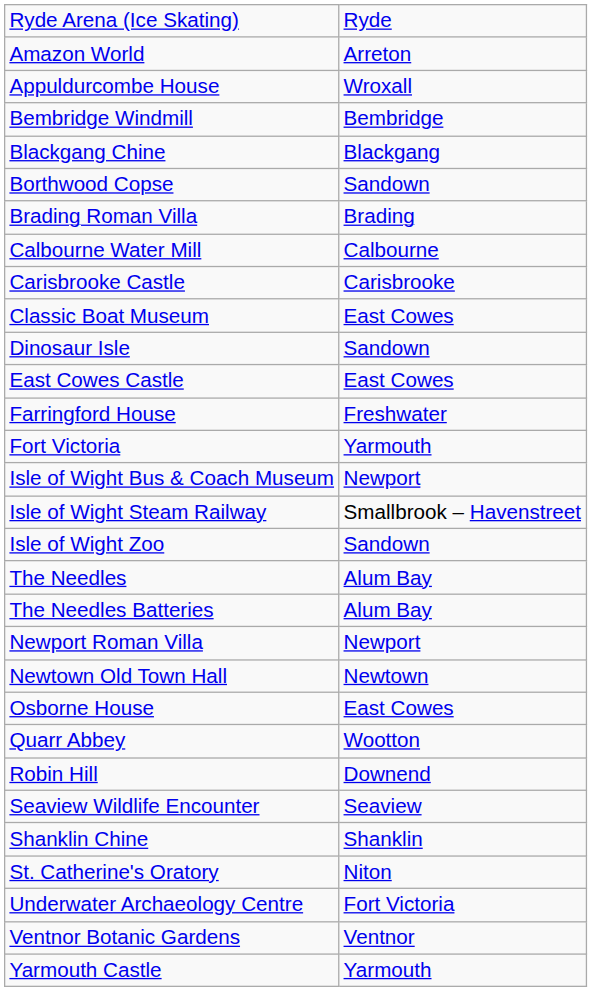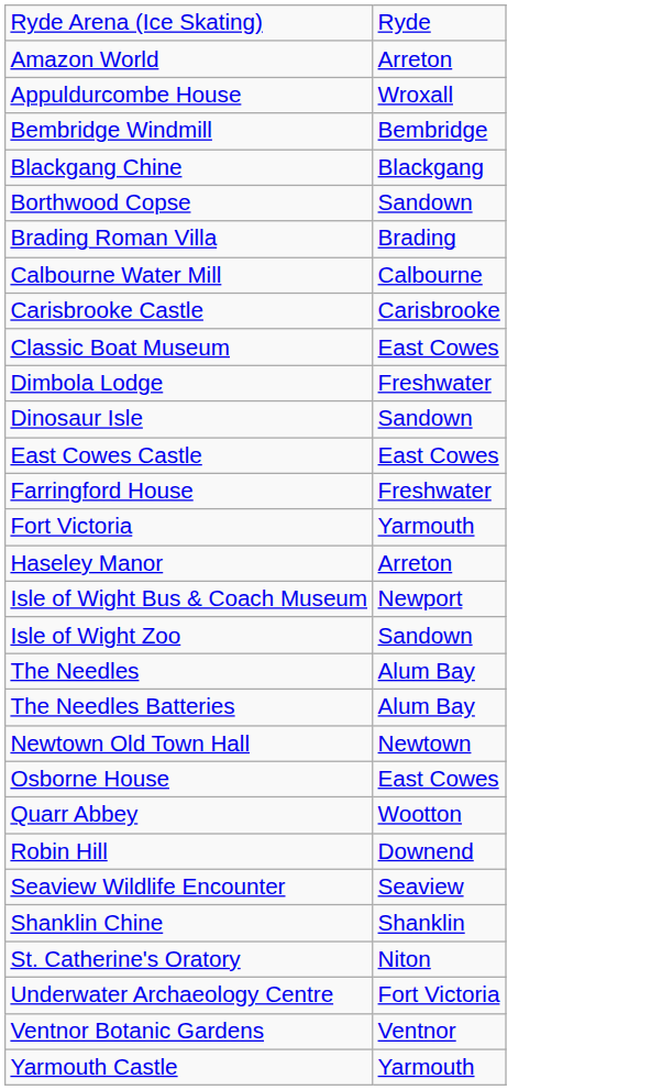 <table class="wikitable" border="1">
 <tr>
 <td><a href='#'>Ryde Arena (Ice Skating)</a></td>
 <td><a href='#'>Ryde</a></td>
 </tr>
 <tr>
 <td><a href='#'>Amazon World</a> </td>
 <td><a href='#'>Arreton</a></td>
 </tr>
 <tr>
 <td><a href='#'>Appuldurcombe House</a> </td>
 <td><a href='#'>Wroxall</a></td>
 </tr>
 <tr>
 <td><a href='#'>Bembridge Windmill</a> </td>
 <td><a href='#'>Bembridge</a></td>
 </tr>
 <tr>
 <td><a href='#'>Blackgang Chine</a> </td>
 <td><a href='#'>Blackgang</a></td>
 </tr>
 <tr>
 <td><a href='#'>Borthwood Copse</a> </td>
 <td><a href='#'>Sandown</a></td>
 </tr>
 <tr>
 <td><a href='#'>Brading Roman Villa</a>  </td>
 <td><a href='#'>Brading</a></td>
 </tr>
 <tr>
 <td><a href='#'>Calbourne Water Mill</a>  </td>
 <td><a href='#'>Calbourne</a></td>
 </tr>
 <tr>
 <td><a href='#'>Carisbrooke Castle</a>  </td>
 <td><a href='#'>Carisbrooke</a></td>
 </tr>
 <tr>
 <td><a href='#'>Classic Boat Museum</a> </td>
 <td><a href='#'>East Cowes</a></td>
 </tr>
 <tr>
+<td><a href='#'>Dimbola Lodge</a> </td>
+<td><a href='#'>Freshwater</a></td>
+</tr>
+<tr>
 <td><a href='#'>Dinosaur Isle</a> </td>
 <td><a href='#'>Sandown</a></td>
 </tr>
 <tr>
 <td><a href='#'>East Cowes Castle</a> </td>
 <td><a href='#'>East Cowes</a></td>
 </tr>
 <tr>
 <td><a href='#'>Farringford House</a> </td>
 <td><a href='#'>Freshwater</a></td>
 </tr>
 <tr>
 <td><a href='#'>Fort Victoria</a> </td>
 <td><a href='#'>Yarmouth</a></td>
 </tr>
 <tr>
+<td><a href='#'>Haseley Manor</a> </td>
+<td><a href='#'>Arreton</a></td>
+</tr>
+<tr>
 <td><a href='#'>Isle of Wight Bus & Coach Museum</a> </td>
 <td><a href='#'>Newport</a></td>
-</tr>
-<tr>
-<td><a href='#'>Isle of Wight Steam Railway</a> </td>
-<td>Smallbrook – <a href='#'>Havenstreet</a></td>
 </tr>
 <tr>
 <td><a href='#'>Isle of Wight Zoo</a> </td>
 <td><a href='#'>Sandown</a></td>
 </tr>
 <tr>
 <td><a href='#'>The Needles</a></td>
 <td><a href='#'>Alum Bay</a></td>
 </tr>
 <tr>
 <td><a href='#'>The Needles Batteries</a> </td>
 <td><a href='#'>Alum Bay</a></td>
-</tr>
-<tr>
-<td><a href='#'>Newport Roman Villa</a>  </td>
-<td><a href='#'>Newport</a></td>
 </tr>
 <tr>
 <td><a href='#'>Newtown Old Town Hall</a> </td>
 <td><a href='#'>Newtown</a></td>
 </tr>
 <tr>
 <td><a href='#'>Osborne House</a>   </td>
 <td><a href='#'>East Cowes</a></td>
 </tr>
 <tr>
 <td><a href='#'>Quarr Abbey</a></td>
 <td><a href='#'>Wootton</a></td>
 </tr>
 <tr>
 <td><a href='#'>Robin Hill</a> </td>
 <td><a href='#'>Downend</a></td>
 </tr>
 <tr>
 <td><a href='#'>Seaview Wildlife Encounter</a> </td>
 <td><a href='#'>Seaview</a></td>
 </tr>
 <tr>
 <td><a href='#'>Shanklin Chine</a> </td>
 <td><a href='#'>Shanklin</a></td>
 </tr>
 <tr>
 <td><a href='#'>St. Catherine's Oratory</a></td>
 <td><a href='#'>Niton</a></td>
 </tr>
 <tr>
 <td><a href='#'>Underwater Archaeology Centre</a> </td>
 <td><a href='#'>Fort Victoria</a></td>
 </tr>
 <tr>
 <td><a href='#'>Ventnor Botanic Gardens</a> </td>
 <td><a href='#'>Ventnor</a></td>
 </tr>
 <tr>
 <td><a href='#'>Yarmouth Castle</a> </td>
 <td><a href='#'>Yarmouth</a></td>
 </tr>
 </table>
